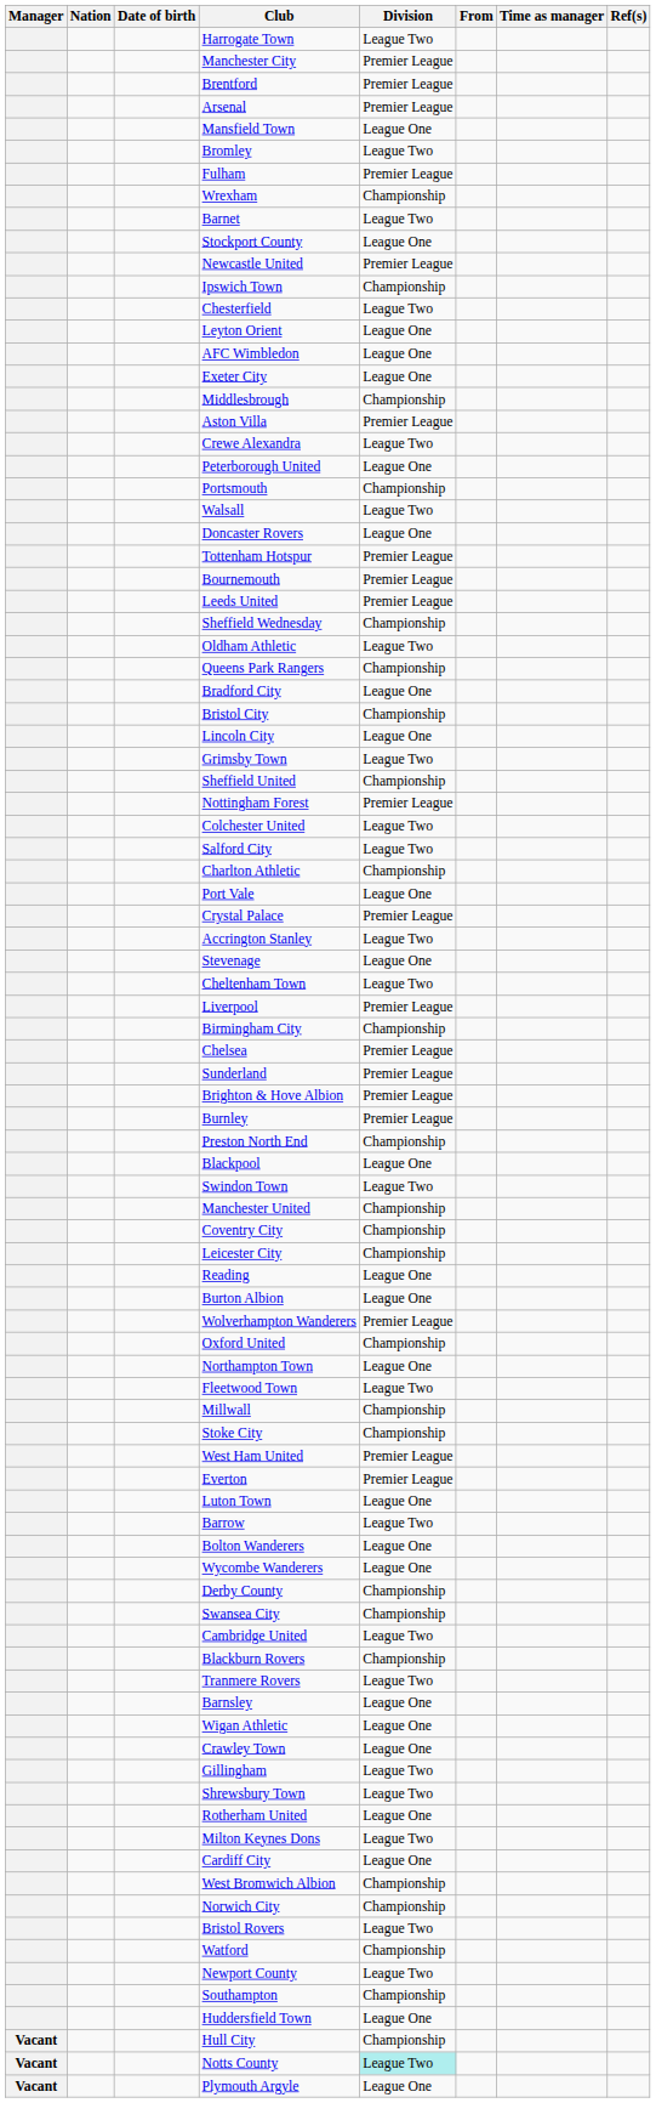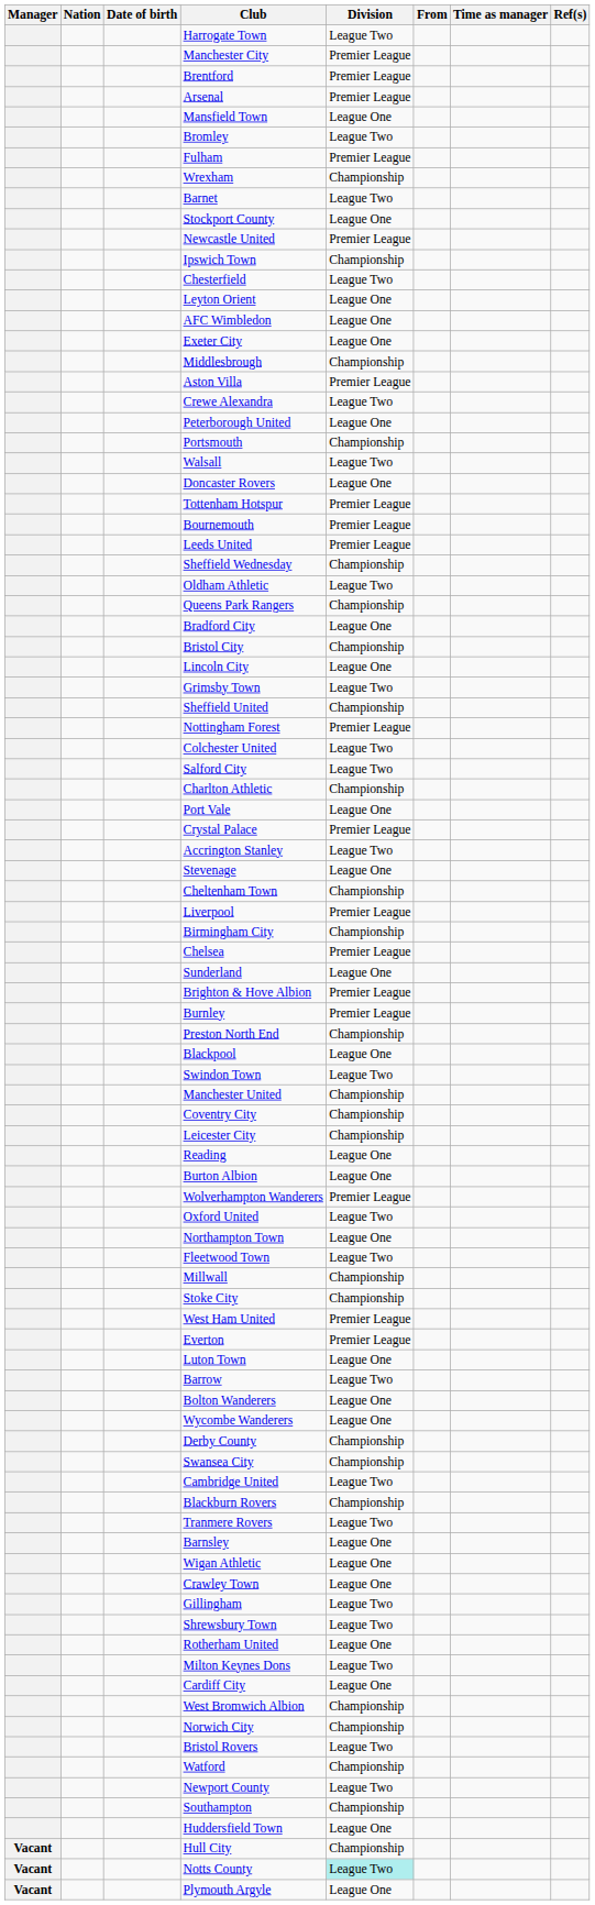 <table class="wikitable sortable plainrowheaders">
 <tr>
 <th scope=col>Manager</th>
 <th scope=col>Nation</th>
 <th scope=col>Date of birth</th>
 <th scope=col>Club</th>
 <th scope=col>Division</th>
 <th scope=col>From</th>
 <th scope=col>Time as manager</th>
 <th scope=col class="unsortable">Ref(s)</th>
 </tr>
 <tr>
 <th scope="row"></th>
 <td></td>
 <td></td>
 <td><a href='#'>Harrogate Town</a></td>
 <td>League Two</td>
 <td></td>
 <td></td>
 <td></td>
 </tr>
 <tr>
 <th scope="row"></th>
 <td></td>
 <td></td>
 <td><a href='#'>Manchester City</a></td>
 <td>Premier League</td>
 <td></td>
 <td></td>
 <td></td>
 </tr>
 <tr>
 <th scope="row"></th>
 <td></td>
 <td></td>
 <td><a href='#'>Brentford</a></td>
 <td>Premier League</td>
 <td></td>
 <td></td>
 <td></td>
 </tr>
 <tr>
 <th scope="row"></th>
 <td></td>
 <td></td>
 <td><a href='#'>Arsenal</a></td>
 <td>Premier League</td>
 <td></td>
 <td></td>
 <td></td>
 </tr>
 <tr>
 <th scope="row"></th>
 <td></td>
 <td></td>
 <td><a href='#'>Mansfield Town</a></td>
 <td>League One</td>
 <td></td>
 <td></td>
 <td></td>
 </tr>
 <tr>
 <th scope="row"></th>
 <td></td>
 <td></td>
 <td><a href='#'>Bromley</a></td>
 <td>League Two</td>
 <td></td>
 <td></td>
 <td></td>
 </tr>
 <tr>
 <th scope="row"></th>
 <td></td>
 <td></td>
 <td><a href='#'>Fulham</a></td>
 <td>Premier League</td>
 <td></td>
 <td></td>
 <td></td>
 </tr>
 <tr>
 <th scope="row"></th>
 <td></td>
 <td></td>
 <td><a href='#'>Wrexham</a></td>
 <td>Championship</td>
 <td></td>
 <td></td>
 <td></td>
 </tr>
 <tr>
 <th scope="row"></th>
 <td></td>
 <td></td>
 <td><a href='#'>Barnet</a></td>
 <td>League Two</td>
 <td></td>
 <td></td>
 <td></td>
 </tr>
 <tr>
 <th scope="row"></th>
 <td></td>
 <td></td>
 <td><a href='#'>Stockport County</a></td>
 <td>League One</td>
 <td></td>
 <td></td>
 <td></td>
 </tr>
 <tr>
 <th scope="row"></th>
 <td></td>
 <td></td>
 <td><a href='#'>Newcastle United</a></td>
 <td>Premier League</td>
 <td></td>
 <td></td>
 <td></td>
 </tr>
 <tr>
 <th scope="row"></th>
 <td></td>
 <td></td>
 <td><a href='#'>Ipswich Town</a></td>
 <td>Championship</td>
 <td></td>
 <td></td>
 <td></td>
 </tr>
 <tr>
 <th scope="row"></th>
 <td></td>
 <td></td>
 <td><a href='#'>Chesterfield</a></td>
 <td>League Two</td>
 <td></td>
 <td></td>
 <td></td>
 </tr>
 <tr>
 <th scope="row"></th>
 <td></td>
 <td></td>
 <td><a href='#'>Leyton Orient</a></td>
 <td>League One</td>
 <td></td>
 <td></td>
 <td></td>
 </tr>
 <tr>
 <th scope="row"></th>
 <td></td>
 <td></td>
 <td><a href='#'>AFC Wimbledon</a></td>
 <td>League One</td>
 <td></td>
 <td></td>
 <td></td>
 </tr>
 <tr>
 <th scope="row"></th>
 <td></td>
 <td></td>
 <td><a href='#'>Exeter City</a></td>
 <td>League One</td>
 <td></td>
 <td></td>
 <td></td>
 </tr>
 <tr>
 <th scope="row"></th>
 <td></td>
 <td></td>
 <td><a href='#'>Middlesbrough</a></td>
 <td>Championship</td>
 <td></td>
 <td></td>
 <td></td>
 </tr>
 <tr>
 <th scope="row"></th>
 <td></td>
 <td></td>
 <td><a href='#'>Aston Villa</a></td>
 <td>Premier League</td>
 <td></td>
 <td></td>
 <td></td>
 </tr>
 <tr>
 <th scope="row"></th>
 <td></td>
 <td></td>
 <td><a href='#'>Crewe Alexandra</a></td>
 <td>League Two</td>
 <td></td>
 <td></td>
 <td></td>
 </tr>
 <tr>
 <th scope="row"></th>
 <td></td>
 <td></td>
 <td><a href='#'>Peterborough United</a></td>
 <td>League One</td>
 <td></td>
 <td></td>
 <td></td>
 </tr>
 <tr>
 <th scope="row"></th>
 <td></td>
 <td></td>
 <td><a href='#'>Portsmouth</a></td>
 <td>Championship</td>
 <td></td>
 <td></td>
 <td></td>
 </tr>
 <tr>
 <th scope="row"></th>
 <td></td>
 <td></td>
 <td><a href='#'>Walsall</a></td>
 <td>League Two</td>
 <td></td>
 <td></td>
 <td></td>
 </tr>
 <tr>
 <th scope="row"></th>
 <td></td>
 <td></td>
 <td><a href='#'>Doncaster Rovers</a></td>
 <td>League One</td>
 <td></td>
 <td></td>
 <td></td>
 </tr>
 <tr>
 <th scope="row"></th>
 <td></td>
 <td></td>
 <td><a href='#'>Tottenham Hotspur</a></td>
 <td>Premier League</td>
 <td></td>
 <td></td>
 <td></td>
 </tr>
 <tr>
 <th scope="row"></th>
 <td></td>
 <td></td>
 <td><a href='#'>Bournemouth</a></td>
 <td>Premier League</td>
 <td></td>
 <td></td>
 <td></td>
 </tr>
 <tr>
 <th scope="row"></th>
 <td></td>
 <td></td>
 <td><a href='#'>Leeds United</a></td>
 <td>Premier League</td>
 <td></td>
 <td></td>
 <td></td>
 </tr>
 <tr>
 <th scope="row"></th>
 <td></td>
 <td></td>
 <td><a href='#'>Sheffield Wednesday</a></td>
 <td>Championship</td>
 <td></td>
 <td></td>
 <td></td>
 </tr>
 <tr>
 <th scope="row"></th>
 <td></td>
 <td></td>
 <td><a href='#'>Oldham Athletic</a></td>
 <td>League Two</td>
 <td></td>
 <td></td>
 <td></td>
 </tr>
 <tr>
 <th scope="row"></th>
 <td></td>
 <td></td>
 <td><a href='#'>Queens Park Rangers</a></td>
 <td>Championship</td>
 <td></td>
 <td></td>
 <td></td>
 </tr>
 <tr>
 <th scope="row"></th>
 <td></td>
 <td></td>
 <td><a href='#'>Bradford City</a></td>
 <td>League One</td>
 <td></td>
 <td></td>
 <td></td>
 </tr>
 <tr>
 <th scope="row"></th>
 <td></td>
 <td></td>
 <td><a href='#'>Bristol City</a></td>
 <td>Championship</td>
 <td></td>
 <td></td>
 <td></td>
 </tr>
 <tr>
 <th scope="row"></th>
 <td></td>
 <td></td>
 <td><a href='#'>Lincoln City</a></td>
 <td>League One</td>
 <td></td>
 <td></td>
 <td></td>
 </tr>
 <tr>
 <th scope="row"></th>
 <td></td>
 <td></td>
 <td><a href='#'>Grimsby Town</a></td>
 <td>League Two</td>
 <td></td>
 <td></td>
 <td></td>
 </tr>
 <tr>
 <th scope="row"></th>
 <td></td>
 <td></td>
 <td><a href='#'>Sheffield United</a></td>
 <td>Championship</td>
 <td></td>
 <td></td>
 <td></td>
 </tr>
 <tr>
 <th scope="row"></th>
 <td></td>
 <td></td>
 <td><a href='#'>Nottingham Forest</a></td>
 <td>Premier League</td>
 <td></td>
 <td></td>
 <td></td>
 </tr>
 <tr>
 <th scope="row"></th>
 <td></td>
 <td></td>
 <td><a href='#'>Colchester United</a></td>
 <td>League Two</td>
 <td></td>
 <td></td>
 <td></td>
 </tr>
 <tr>
 <th scope="row"></th>
 <td></td>
 <td></td>
 <td><a href='#'>Salford City</a></td>
 <td>League Two</td>
 <td></td>
 <td></td>
 <td></td>
 </tr>
 <tr>
 <th scope="row"></th>
 <td></td>
 <td></td>
 <td><a href='#'>Charlton Athletic</a></td>
 <td>Championship</td>
 <td></td>
 <td></td>
 <td></td>
 </tr>
 <tr>
 <th scope="row"></th>
 <td></td>
 <td></td>
 <td><a href='#'>Port Vale</a></td>
 <td>League One</td>
 <td></td>
 <td></td>
 <td></td>
 </tr>
 <tr>
 <th scope="row"></th>
 <td></td>
 <td></td>
 <td><a href='#'>Crystal Palace</a></td>
 <td>Premier League</td>
 <td></td>
 <td></td>
 <td></td>
 </tr>
 <tr>
 <th scope="row"></th>
 <td></td>
 <td></td>
 <td><a href='#'>Accrington Stanley</a></td>
 <td>League Two</td>
 <td></td>
 <td></td>
 <td></td>
 </tr>
 <tr>
 <th scope="row"></th>
 <td></td>
 <td></td>
 <td><a href='#'>Stevenage</a></td>
 <td>League One</td>
 <td></td>
 <td></td>
 <td></td>
 </tr>
 <tr>
 <th scope="row"></th>
 <td></td>
 <td></td>
 <td><a href='#'>Cheltenham Town</a></td>
-<td>League Two</td>
+<td>Championship</td>
 <td></td>
 <td></td>
 <td></td>
 </tr>
 <tr>
 <th scope="row"></th>
 <td></td>
 <td></td>
 <td><a href='#'>Liverpool</a></td>
 <td>Premier League</td>
 <td></td>
 <td></td>
 <td></td>
 </tr>
 <tr>
 <th scope="row"></th>
 <td></td>
 <td></td>
 <td><a href='#'>Birmingham City</a></td>
 <td>Championship</td>
 <td></td>
 <td></td>
 <td></td>
 </tr>
 <tr>
 <th scope="row"></th>
 <td></td>
 <td></td>
 <td><a href='#'>Chelsea</a></td>
 <td>Premier League</td>
 <td></td>
 <td></td>
 <td></td>
 </tr>
 <tr>
 <th scope="row"></th>
 <td></td>
 <td></td>
 <td><a href='#'>Sunderland</a></td>
-<td>Premier League</td>
+<td>League One</td>
 <td></td>
 <td></td>
 <td></td>
 </tr>
 <tr>
 <th scope="row"></th>
 <td></td>
 <td></td>
 <td><a href='#'>Brighton & Hove Albion</a></td>
 <td>Premier League</td>
 <td></td>
 <td></td>
 <td></td>
 </tr>
 <tr>
 <th scope="row"></th>
 <td></td>
 <td></td>
 <td><a href='#'>Burnley</a></td>
 <td>Premier League</td>
 <td></td>
 <td></td>
 <td></td>
 </tr>
 <tr>
 <th scope="row"></th>
 <td></td>
 <td></td>
 <td><a href='#'>Preston North End</a></td>
 <td>Championship</td>
 <td></td>
 <td></td>
 <td></td>
 </tr>
 <tr>
 <th scope="row"></th>
 <td></td>
 <td></td>
 <td><a href='#'>Blackpool</a></td>
 <td>League One</td>
 <td></td>
 <td></td>
 <td></td>
 </tr>
 <tr>
 <th scope="row"></th>
 <td></td>
 <td></td>
 <td><a href='#'>Swindon Town</a></td>
 <td>League Two</td>
 <td></td>
 <td></td>
 <td></td>
 </tr>
 <tr>
 <th scope="row"></th>
 <td></td>
 <td></td>
 <td><a href='#'>Manchester United</a></td>
 <td>Championship</td>
 <td></td>
 <td></td>
 <td></td>
 </tr>
 <tr>
 <th scope="row"></th>
 <td></td>
 <td></td>
 <td><a href='#'>Coventry City</a></td>
 <td>Championship</td>
 <td></td>
 <td></td>
 <td></td>
 </tr>
 <tr>
 <th scope="row"></th>
 <td></td>
 <td></td>
 <td><a href='#'>Leicester City</a></td>
 <td>Championship</td>
 <td></td>
 <td></td>
 <td></td>
 </tr>
 <tr>
 <th scope="row"></th>
 <td></td>
 <td></td>
 <td><a href='#'>Reading</a></td>
 <td>League One</td>
 <td></td>
 <td></td>
 <td></td>
 </tr>
 <tr>
 <th scope="row"></th>
 <td></td>
 <td></td>
 <td><a href='#'>Burton Albion</a></td>
 <td>League One</td>
 <td></td>
 <td></td>
 <td></td>
 </tr>
 <tr>
 <th scope="row"></th>
 <td></td>
 <td></td>
 <td><a href='#'>Wolverhampton Wanderers</a></td>
 <td>Premier League</td>
 <td></td>
 <td></td>
 <td></td>
 </tr>
 <tr>
 <th scope="row"></th>
 <td></td>
 <td></td>
 <td><a href='#'>Oxford United</a></td>
-<td>Championship</td>
+<td>League Two</td>
 <td></td>
 <td></td>
 <td></td>
 </tr>
 <tr>
 <th scope="row"></th>
 <td></td>
 <td></td>
 <td><a href='#'>Northampton Town</a></td>
 <td>League One</td>
 <td></td>
 <td></td>
 <td></td>
 </tr>
 <tr>
 <th scope="row"></th>
 <td></td>
 <td></td>
 <td><a href='#'>Fleetwood Town</a></td>
 <td>League Two</td>
 <td></td>
 <td></td>
 <td></td>
 </tr>
 <tr>
 <th scope="row"></th>
 <td></td>
 <td></td>
 <td><a href='#'>Millwall</a></td>
 <td>Championship</td>
 <td></td>
 <td></td>
 <td></td>
 </tr>
 <tr>
 <th scope="row"></th>
 <td></td>
 <td></td>
 <td><a href='#'>Stoke City</a></td>
 <td>Championship</td>
 <td></td>
 <td></td>
 <td></td>
 </tr>
 <tr>
 <th scope="row"></th>
 <td></td>
 <td></td>
 <td><a href='#'>West Ham United</a></td>
 <td>Premier League</td>
 <td></td>
 <td></td>
 <td></td>
 </tr>
 <tr>
 <th scope="row"></th>
 <td></td>
 <td></td>
 <td><a href='#'>Everton</a></td>
 <td>Premier League</td>
 <td></td>
 <td></td>
 <td></td>
 </tr>
 <tr>
 <th scope="row"></th>
 <td></td>
 <td></td>
 <td><a href='#'>Luton Town</a></td>
 <td>League One</td>
 <td></td>
 <td></td>
 <td></td>
 </tr>
 <tr>
 <th scope="row"></th>
 <td></td>
 <td></td>
 <td><a href='#'>Barrow</a></td>
 <td>League Two</td>
 <td></td>
 <td></td>
 <td></td>
 </tr>
 <tr>
 <th scope="row"></th>
 <td></td>
 <td></td>
 <td><a href='#'>Bolton Wanderers</a></td>
 <td>League One</td>
 <td></td>
 <td></td>
 <td></td>
 </tr>
 <tr>
 <th scope="row"></th>
 <td></td>
 <td></td>
 <td><a href='#'>Wycombe Wanderers</a></td>
 <td>League One</td>
 <td></td>
 <td></td>
 <td></td>
 </tr>
 <tr>
 <th scope="row"></th>
 <td></td>
 <td></td>
 <td><a href='#'>Derby County</a></td>
 <td>Championship</td>
 <td></td>
 <td></td>
 <td></td>
 </tr>
 <tr>
 <th scope="row"></th>
 <td></td>
 <td></td>
 <td><a href='#'>Swansea City</a></td>
 <td>Championship</td>
 <td></td>
 <td></td>
 <td></td>
 </tr>
 <tr>
 <th scope="row"></th>
 <td></td>
 <td></td>
 <td><a href='#'>Cambridge United</a></td>
 <td>League Two</td>
 <td></td>
 <td></td>
 <td></td>
 </tr>
 <tr>
 <th scope="row"></th>
 <td></td>
 <td></td>
 <td><a href='#'>Blackburn Rovers</a></td>
 <td>Championship</td>
 <td></td>
 <td></td>
 <td></td>
 </tr>
 <tr>
 <th scope="row"></th>
 <td></td>
 <td></td>
 <td><a href='#'>Tranmere Rovers</a></td>
 <td>League Two</td>
 <td></td>
 <td></td>
 <td></td>
 </tr>
 <tr>
 <th scope="row"></th>
 <td></td>
 <td></td>
 <td><a href='#'>Barnsley</a></td>
 <td>League One</td>
 <td></td>
 <td></td>
 <td></td>
 </tr>
 <tr>
 <th scope="row"></th>
 <td></td>
 <td></td>
 <td><a href='#'>Wigan Athletic</a></td>
 <td>League One</td>
 <td></td>
 <td></td>
 <td></td>
 </tr>
 <tr>
 <th scope="row"></th>
 <td></td>
 <td></td>
 <td><a href='#'>Crawley Town</a></td>
 <td>League One</td>
 <td></td>
 <td></td>
 <td></td>
 </tr>
 <tr>
 <th scope="row"></th>
 <td></td>
 <td></td>
 <td><a href='#'>Gillingham</a></td>
 <td>League Two</td>
 <td></td>
 <td></td>
 <td></td>
 </tr>
 <tr>
 <th scope="row"></th>
 <td></td>
 <td></td>
 <td><a href='#'>Shrewsbury Town</a></td>
 <td>League Two</td>
 <td></td>
 <td></td>
 <td></td>
 </tr>
 <tr>
 <th scope="row"></th>
 <td></td>
 <td></td>
 <td><a href='#'>Rotherham United</a></td>
 <td>League One</td>
 <td></td>
 <td></td>
 <td></td>
 </tr>
 <tr>
 <th scope="row"></th>
 <td></td>
 <td></td>
 <td><a href='#'>Milton Keynes Dons</a></td>
 <td>League Two</td>
 <td></td>
 <td></td>
 <td></td>
 </tr>
 <tr>
 <th scope="row"></th>
 <td></td>
 <td></td>
 <td><a href='#'>Cardiff City</a></td>
 <td>League One</td>
 <td></td>
 <td></td>
 <td></td>
 </tr>
 <tr>
 <th scope="row"></th>
 <td></td>
 <td></td>
 <td><a href='#'>West Bromwich Albion</a></td>
 <td>Championship</td>
 <td></td>
 <td></td>
 <td></td>
 </tr>
 <tr>
 <th scope="row"></th>
 <td></td>
 <td></td>
 <td><a href='#'>Norwich City</a></td>
 <td>Championship</td>
 <td></td>
 <td></td>
 <td></td>
 </tr>
 <tr>
 <th scope="row"></th>
 <td></td>
 <td></td>
 <td><a href='#'>Bristol Rovers</a></td>
 <td>League Two</td>
 <td></td>
 <td></td>
 <td></td>
 </tr>
 <tr>
 <th scope="row"></th>
 <td></td>
 <td></td>
 <td><a href='#'>Watford</a></td>
 <td>Championship</td>
 <td></td>
 <td></td>
 <td></td>
 </tr>
 <tr>
 <th scope="row"></th>
 <td></td>
 <td></td>
 <td><a href='#'>Newport County</a></td>
 <td>League Two</td>
 <td></td>
 <td></td>
 <td></td>
 </tr>
 <tr>
 <th scope="row"></th>
 <td></td>
 <td></td>
 <td><a href='#'>Southampton</a></td>
 <td>Championship</td>
 <td></td>
 <td></td>
 <td></td>
 </tr>
 <tr>
 <th scope="row"></th>
 <td></td>
 <td></td>
 <td><a href='#'>Huddersfield Town</a></td>
 <td>League One</td>
 <td></td>
 <td></td>
 <td></td>
 </tr>
 <tr>
 <th scope="row">Vacant</th>
 <td></td>
 <td></td>
 <td><a href='#'>Hull City</a></td>
 <td>Championship</td>
 <td></td>
 <td></td>
 <td></td>
 </tr>
 <tr>
 <th scope="row">Vacant</th>
 <td></td>
 <td></td>
 <td><a href='#'>Notts County</a></td>
 <td style="background: paleturquoise;">League Two</td>
 <td></td>
 <td></td>
 <td></td>
 </tr>
 <tr>
 <th scope="row">Vacant</th>
 <td></td>
 <td></td>
 <td><a href='#'>Plymouth Argyle</a></td>
 <td>League One</td>
 <td></td>
 <td></td>
 <td></td>
 </tr>
 </table>
